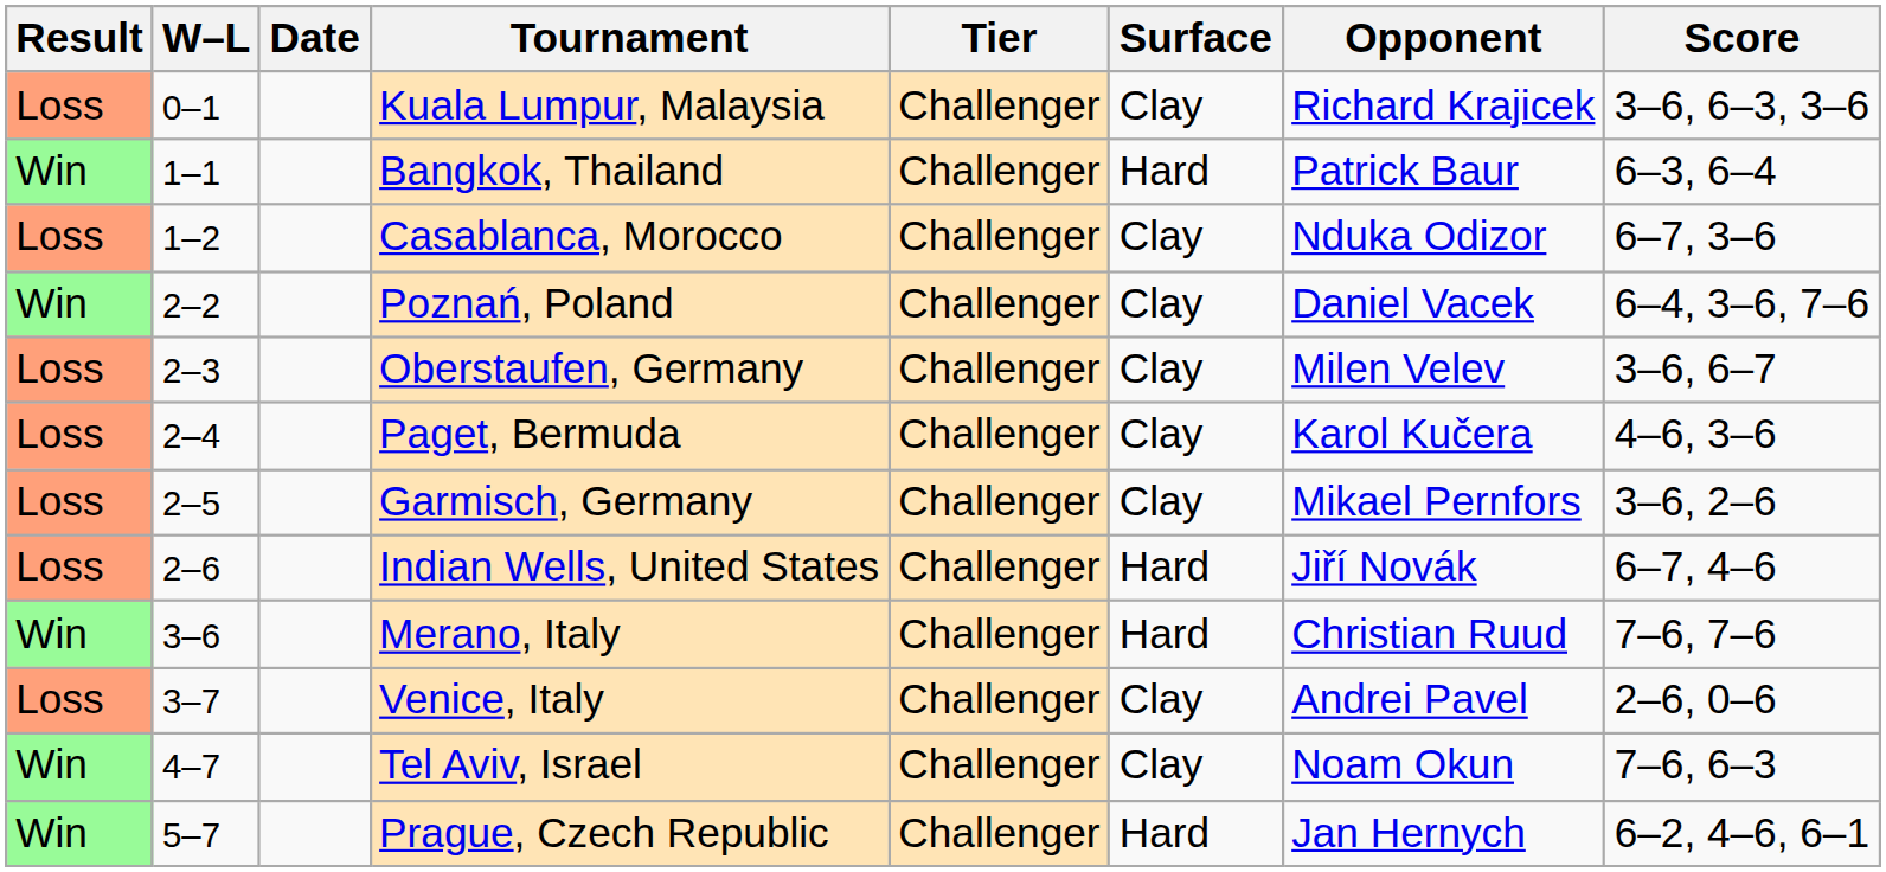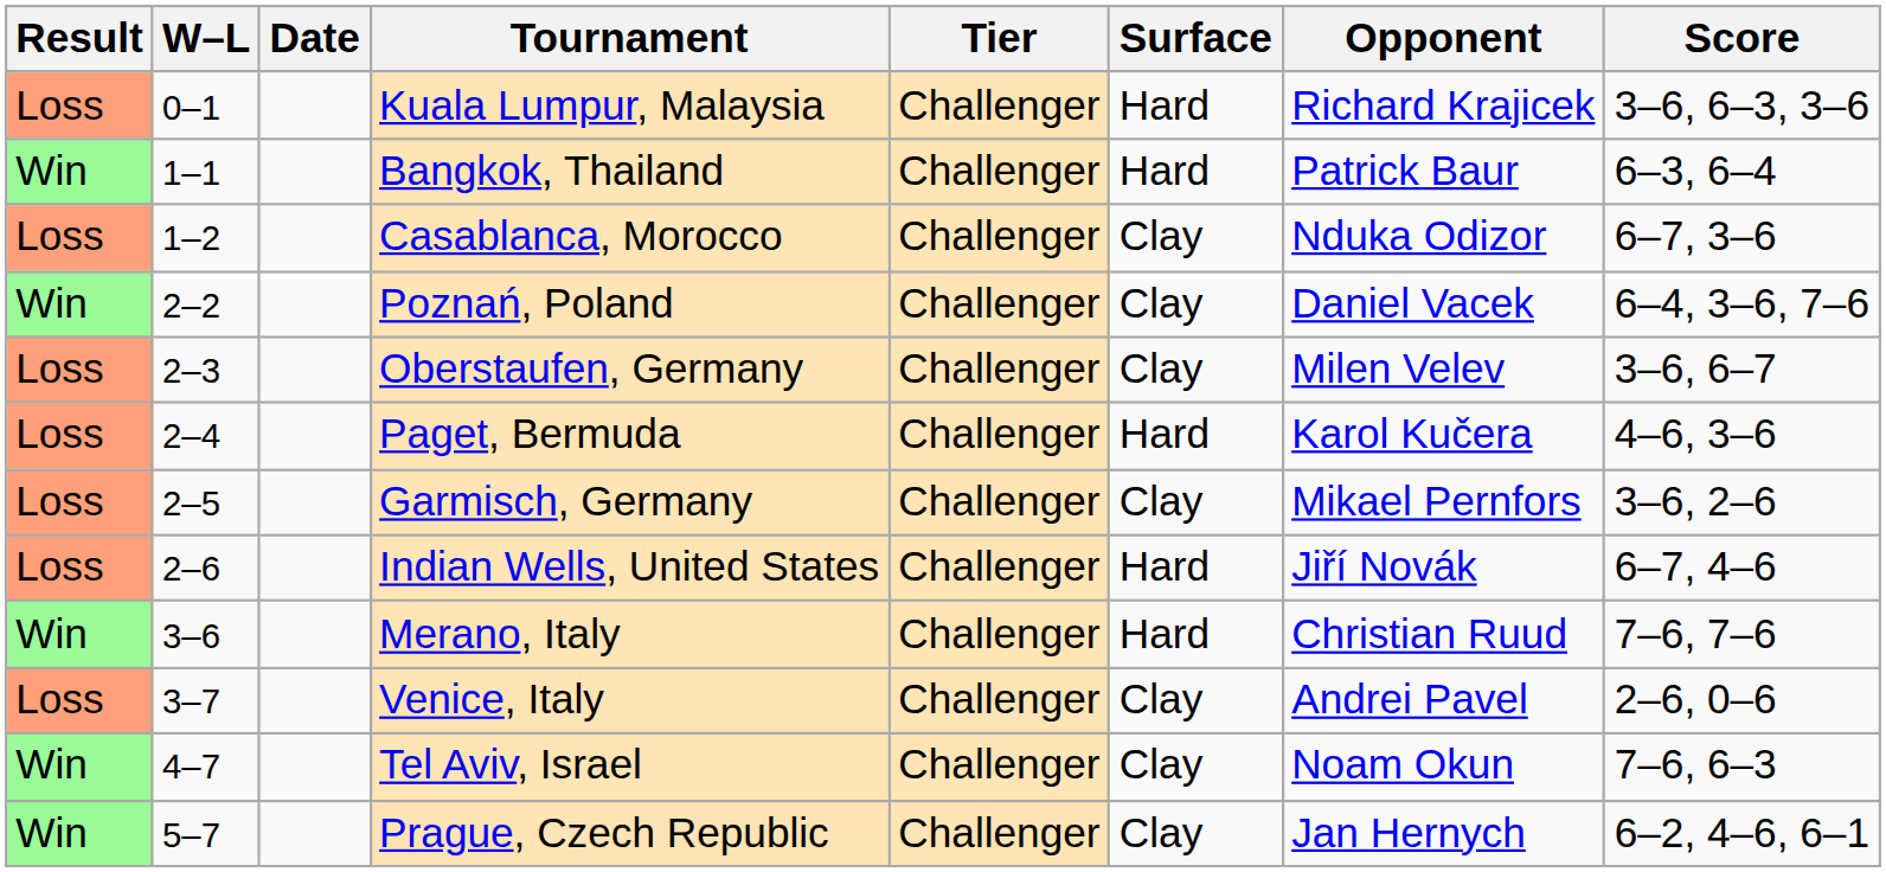 <table class="sortable wikitable">
 <tr>
 <th>Result</th>
 <th class="unsortable">W–L</th>
 <th>Date</th>
 <th>Tournament</th>
 <th>Tier</th>
 <th>Surface</th>
 <th>Opponent</th>
 <th class="unsortable">Score</th>
 </tr>
 <tr>
 <td bgcolor=FFA07A>Loss</td>
 <td><small>0–1</small></td>
 <td></td>
 <td style="background:moccasin;"><a href='#'>Kuala Lumpur</a>, Malaysia</td>
 <td style="background:moccasin;">Challenger</td>
-<td>Clay</td>
+<td>Hard</td>
 <td> <a href='#'>Richard Krajicek</a></td>
 <td>3–6, 6–3, 3–6</td>
 </tr>
 <tr>
 <td bgcolor=98FB98>Win</td>
 <td><small>1–1</small></td>
 <td></td>
 <td style="background:moccasin;"><a href='#'>Bangkok</a>, Thailand</td>
 <td style="background:moccasin;">Challenger</td>
 <td>Hard</td>
 <td> <a href='#'>Patrick Baur</a></td>
 <td>6–3, 6–4</td>
 </tr>
 <tr>
 <td bgcolor=FFA07A>Loss</td>
 <td><small>1–2</small></td>
 <td></td>
 <td style="background:moccasin;"><a href='#'>Casablanca</a>, Morocco</td>
 <td style="background:moccasin;">Challenger</td>
 <td>Clay</td>
 <td> <a href='#'>Nduka Odizor</a></td>
 <td>6–7, 3–6</td>
 </tr>
 <tr>
 <td bgcolor=98FB98>Win</td>
 <td><small>2–2</small></td>
 <td></td>
 <td style="background:moccasin;"><a href='#'>Poznań</a>, Poland</td>
 <td style="background:moccasin;">Challenger</td>
 <td>Clay</td>
 <td> <a href='#'>Daniel Vacek</a></td>
 <td>6–4, 3–6, 7–6</td>
 </tr>
 <tr>
 <td bgcolor=FFA07A>Loss</td>
 <td><small>2–3</small></td>
 <td></td>
 <td style="background:moccasin;"><a href='#'>Oberstaufen</a>, Germany</td>
 <td style="background:moccasin;">Challenger</td>
 <td>Clay</td>
 <td> <a href='#'>Milen Velev</a></td>
 <td>3–6, 6–7</td>
 </tr>
 <tr>
 <td bgcolor=FFA07A>Loss</td>
 <td><small>2–4</small></td>
 <td></td>
 <td style="background:moccasin;"><a href='#'>Paget</a>, Bermuda</td>
 <td style="background:moccasin;">Challenger</td>
-<td>Clay</td>
+<td>Hard</td>
 <td> <a href='#'>Karol Kučera</a></td>
 <td>4–6, 3–6</td>
 </tr>
 <tr>
 <td bgcolor=FFA07A>Loss</td>
 <td><small>2–5</small></td>
 <td></td>
 <td style="background:moccasin;"><a href='#'>Garmisch</a>, Germany</td>
 <td style="background:moccasin;">Challenger</td>
 <td>Clay</td>
 <td> <a href='#'>Mikael Pernfors</a></td>
 <td>3–6, 2–6</td>
 </tr>
 <tr>
 <td bgcolor=FFA07A>Loss</td>
 <td><small>2–6</small></td>
 <td></td>
 <td style="background:moccasin;"><a href='#'>Indian Wells</a>, United States</td>
 <td style="background:moccasin;">Challenger</td>
 <td>Hard</td>
 <td> <a href='#'>Jiří Novák</a></td>
 <td>6–7, 4–6</td>
 </tr>
 <tr>
 <td bgcolor=98FB98>Win</td>
 <td><small>3–6</small></td>
 <td></td>
 <td style="background:moccasin;"><a href='#'>Merano</a>, Italy</td>
 <td style="background:moccasin;">Challenger</td>
 <td>Hard</td>
 <td> <a href='#'>Christian Ruud</a></td>
 <td>7–6, 7–6</td>
 </tr>
 <tr>
 <td bgcolor=FFA07A>Loss</td>
 <td><small>3–7</small></td>
 <td></td>
 <td style="background:moccasin;"><a href='#'>Venice</a>, Italy</td>
 <td style="background:moccasin;">Challenger</td>
 <td>Clay</td>
 <td> <a href='#'>Andrei Pavel</a></td>
 <td>2–6, 0–6</td>
 </tr>
 <tr>
 <td bgcolor=98FB98>Win</td>
 <td><small>4–7</small></td>
 <td></td>
 <td style="background:moccasin;"><a href='#'>Tel Aviv</a>, Israel</td>
 <td style="background:moccasin;">Challenger</td>
 <td>Clay</td>
 <td> <a href='#'>Noam Okun</a></td>
 <td>7–6, 6–3</td>
 </tr>
 <tr>
 <td bgcolor=98FB98>Win</td>
 <td><small>5–7</small></td>
 <td></td>
 <td style="background:moccasin;"><a href='#'>Prague</a>, Czech  Republic</td>
 <td style="background:moccasin;">Challenger</td>
-<td>Hard</td>
+<td>Clay</td>
 <td> <a href='#'>Jan Hernych</a></td>
 <td>6–2, 4–6, 6–1</td>
 </tr>
 </table>
